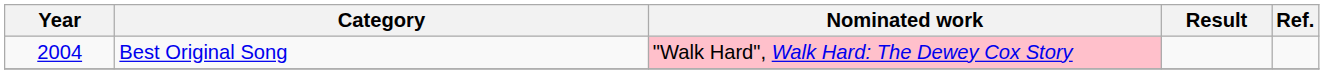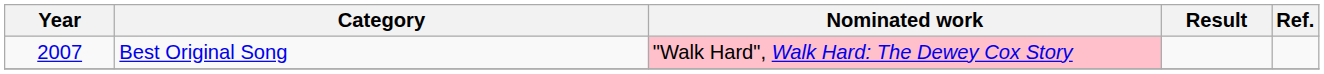 <table class=wikitable>
 <tr>
 <th scope="col" style="width:5em;">Year</th>
 <th scope="col" style="width:26em;">Category</th>
 <th scope="col" style="width:25em;">Nominated work</th>
 <th scope="col" style="width:5em;">Result</th>
 <th>Ref.</th>
 </tr>
 <tr>
-<td style="text-align:center;"><a href='#'>2004</a></td>
+<td style="text-align:center;"><a href='#'>2007</a></td>
 <td><a href='#'>Best Original Song</a></td>
 <td style="background: pink;">"Walk Hard", <em><a href='#'>Walk Hard: The Dewey Cox Story</a></em></td>
 <td></td>
 <td></td>
 </tr>
 <tr>
 </tr>
 </table>
